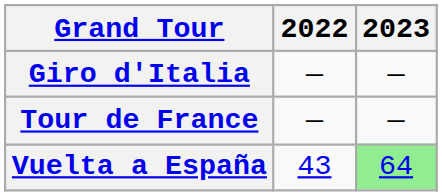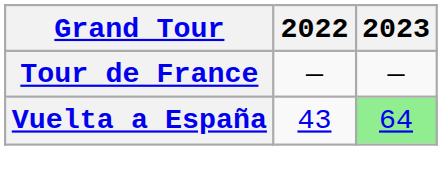 <table class="wikitable plainrowheaders">
 <tr>
 <th scope="col"><a href='#'>Grand Tour</a></th>
 <th scope="col">2022</th>
 <th scope="col">2023</th>
-</tr>
-<tr style="text-align:center;">
-<th scope="row"> <a href='#'>Giro d'Italia</a></th>
-<td>—</td>
-<td>—</td>
 </tr>
 <tr style="text-align:center;">
 <th scope="row"> <a href='#'>Tour de France</a></th>
 <td>—</td>
 <td>—</td>
 </tr>
 <tr style="text-align:center;">
 <th scope="row"> <a href='#'>Vuelta a España</a></th>
 <td><a href='#'>43</a></td>
 <td style="background: lightgreen;"><a href='#'>64</a></td>
 </tr>
 </table>
